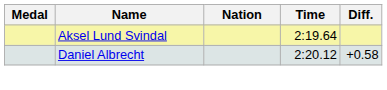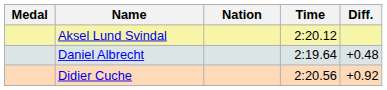 <table class=wikitable style="border:1px solid #AAAAAA;font-size:90%">
 <tr bgcolor="#E4E4E4">
 <th width=50>Medal</th>
 <th width=160>Name</th>
 <th width=80>Nation</th>
 <th width=60>Time</th>
 <th width=40>Diff.</th>
 </tr>
 <tr bgcolor="#F7F6A8">
 <td align="center"></td>
 <td><a href='#'>Aksel Lund Svindal</a></td>
 <td align="center"></td>
-<td align="right">2:19.64</td>
+<td align="right">2:20.12</td>
 <td align="right"></td>
 </tr>
 <tr bgcolor="#DCE5E5">
 <td align="center"></td>
 <td><a href='#'>Daniel Albrecht</a></td>
 <td align="center"></td>
-<td align="right">2:20.12</td>
-<td align="right">+0.58</td>
+<td align="right">2:19.64</td>
+<td align="right">+0.48</td>
+</tr>
+<tr bgcolor="#FFDAB9">
+<td align="center"></td>
+<td><a href='#'>Didier Cuche</a></td>
+<td align="center"></td>
+<td align="right">2:20.56</td>
+<td align="right">+0.92</td>
 </tr>
 </table>
